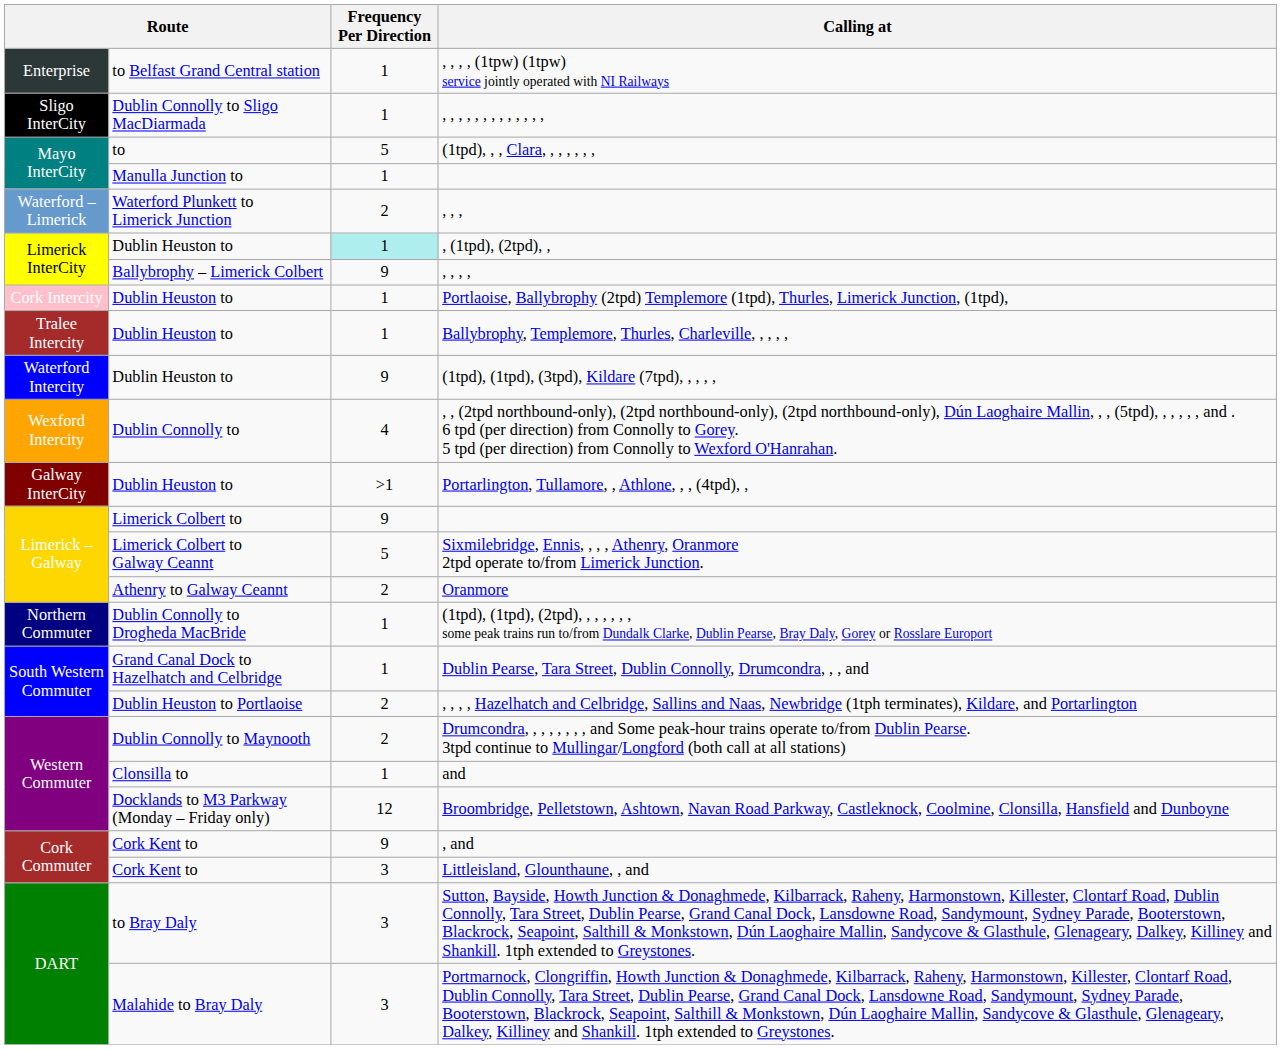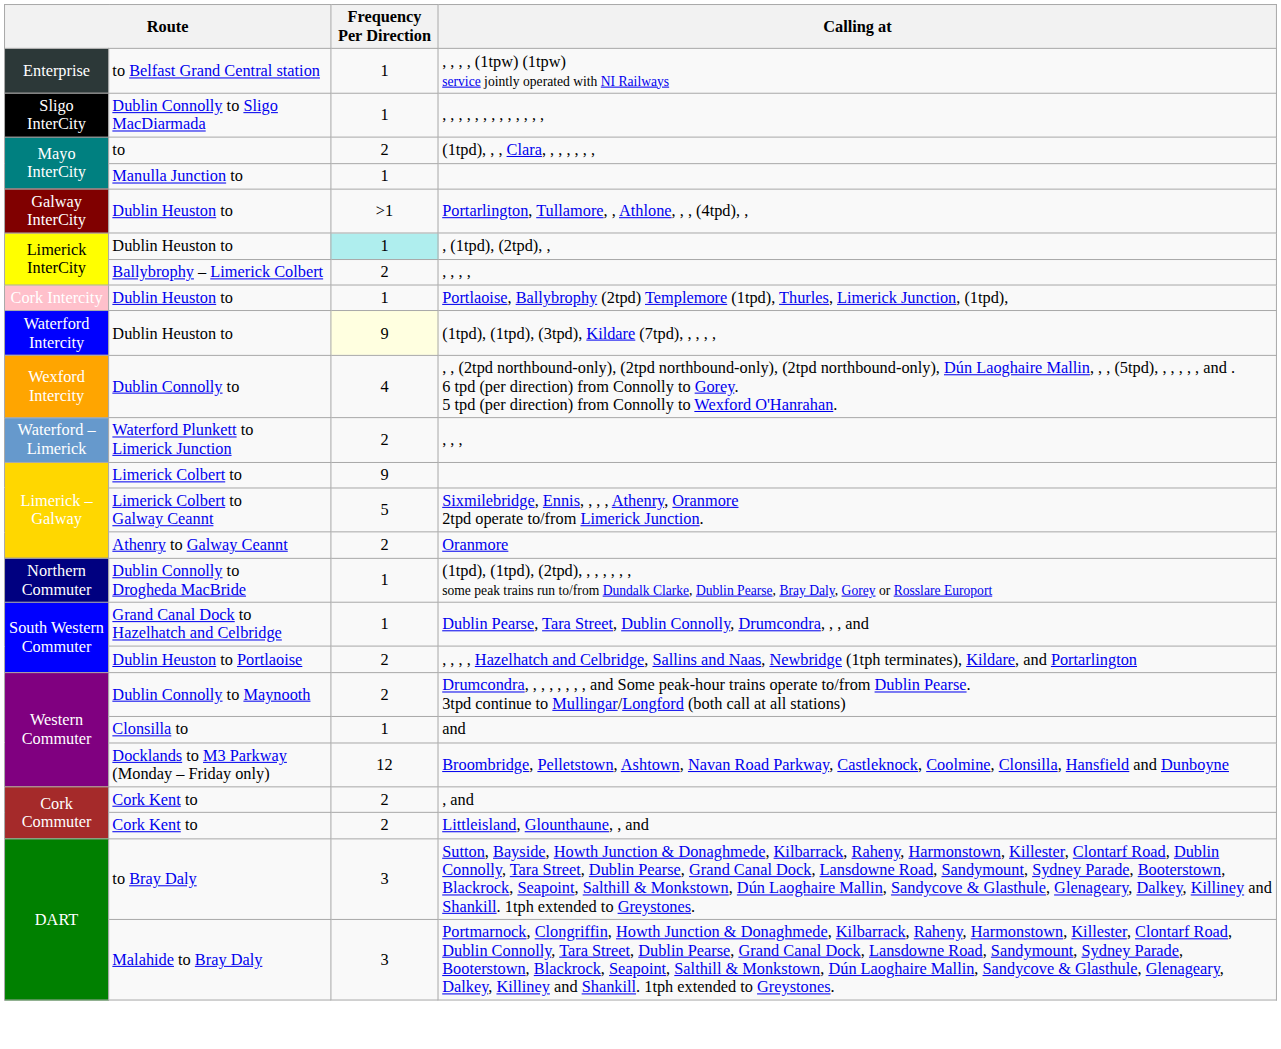 <table class="wikitable">
 <tr>
 <th colspan="2"><strong>Route</strong></th>
 <th><strong>Frequency Per Direction</strong></th>
 <th><strong>Calling at</strong></th>
 </tr>
 <tr>
 <td style="background:#2C3838; color:White" align=center>Enterprise</td>
 <td> to <a href='#'>Belfast Grand Central station</a></td>
 <td align=center>1</td>
 <td>, , , ,  (1tpw)  (1tpw)<br> <small><a href='#'>service</a> jointly operated with <a href='#'>NI Railways</a></small></td>
 </tr>
 <tr>
 <td style="background:Black; color:White" align=center>Sligo InterCity</td>
 <td><a href='#'>Dublin Connolly</a> to <a href='#'>Sligo MacDiarmada</a></td>
 <td align="center">1</td>
 <td>, , , , , , , , , , , , , </td>
 </tr>
 <tr>
 <td rowspan="2" style="background:Teal; color:White" align=center>Mayo InterCity</td>
 <td> to </td>
-<td align=center>5</td>
+<td align=center>2</td>
 <td> (1tpd), , , <a href='#'>Clara</a>,  , , , , , , </td>
 </tr>
 <tr>
 <td><a href='#'>Manulla Junction</a> to </td>
 <td align="center">1</td>
 <td></td>
 </tr>
 <tr>
-<td style="background:#6699CC; color:White" align=center>Waterford – Limerick</td>
-<td><a href='#'>Waterford Plunkett</a> to <a href='#'>Limerick Junction</a></td>
-<td align="center">2</td>
-<td>, , , </td>
+<td style="background:Maroon; color:White" align=center>Galway InterCity</td>
+<td><a href='#'>Dublin Heuston</a> to </td>
+<td align="center">>1</td>
+<td><a href='#'>Portarlington</a>, <a href='#'>Tullamore</a>, , <a href='#'>Athlone</a>, , ,  (4tpd), , </td>
 </tr>
 <tr>
 <td rowspan="2" style="background:Yellow; color:Black" align=center>Limerick InterCity</td>
 <td>Dublin Heuston to </td>
 <td align=center style="background: paleturquoise;">1</td>
 <td>,  (1tpd),  (2tpd), , </td>
 </tr>
 <tr>
 <td><a href='#'>Ballybrophy</a> – <a href='#'>Limerick Colbert</a></td>
-<td align=center>9</td>
+<td align=center>2</td>
 <td>, , , , </td>
 </tr>
 <tr>
 <td style="background:Pink; color:White" align=center>Cork Intercity</td>
 <td><a href='#'>Dublin Heuston</a> to </td>
 <td align="center">1</td>
 <td><a href='#'>Portlaoise</a>, <a href='#'>Ballybrophy</a> (2tpd) <a href='#'>Templemore</a> (1tpd), <a href='#'>Thurles</a>, <a href='#'>Limerick Junction</a>,  (1tpd), </td>
 </tr>
 <tr>
-<td style="background:Brown; color:White" align=center>Tralee Intercity</td>
-<td><a href='#'>Dublin Heuston</a> to </td>
-<td align="center">1</td>
-<td><a href='#'>Ballybrophy</a>, <a href='#'>Templemore</a>, <a href='#'>Thurles</a>, <a href='#'>Charleville</a>, , , , , </td>
-</tr>
-<tr>
 <td style="background:Blue; color:White" align=center>Waterford Intercity</td>
 <td>Dublin Heuston to </td>
-<td align=center>9</td>
+<td align=center style="background: lightyellow;">9</td>
 <td> (1tpd),  (1tpd),  (3tpd), <a href='#'>Kildare</a> (7tpd), , , , , </td>
 </tr>
 <tr>
 <td style="background:Orange; color:White" align=center>Wexford Intercity</td>
 <td><a href='#'>Dublin Connolly</a> to </td>
 <td align="center">4</td>
 <td>, ,  (2tpd northbound-only),  (2tpd northbound-only),  (2tpd northbound-only), <a href='#'>Dún Laoghaire Mallin</a>, , ,  (5tpd), , , , , ,  and .<br>6 tpd (per direction) from Connolly to <a href='#'>Gorey</a>.<br>5 tpd (per direction) from Connolly to <a href='#'>Wexford O'Hanrahan</a>.</td>
 </tr>
 <tr>
-<td style="background:Maroon; color:White" align=center>Galway InterCity</td>
-<td><a href='#'>Dublin Heuston</a> to </td>
-<td align="center">>1</td>
-<td><a href='#'>Portarlington</a>, <a href='#'>Tullamore</a>, , <a href='#'>Athlone</a>, , ,  (4tpd), , </td>
+<td style="background:#6699CC; color:White" align=center>Waterford – Limerick</td>
+<td><a href='#'>Waterford Plunkett</a> to <a href='#'>Limerick Junction</a></td>
+<td align="center">2</td>
+<td>, , , </td>
 </tr>
 <tr>
 <td rowspan="3" style="background:Gold; color:White" align=center>Limerick – Galway</td>
 <td><a href='#'>Limerick Colbert</a> to </td>
 <td align="center">9</td>
 <td></td>
 </tr>
 <tr>
 <td><a href='#'>Limerick Colbert</a> to <a href='#'>Galway Ceannt</a></td>
 <td align="center">5</td>
 <td><a href='#'>Sixmilebridge</a>, <a href='#'>Ennis</a>, , , , <a href='#'>Athenry</a>, <a href='#'>Oranmore</a><br>2tpd operate to/from <a href='#'>Limerick Junction</a>.</td>
 </tr>
 <tr>
 <td><a href='#'>Athenry</a> to <a href='#'>Galway Ceannt</a></td>
 <td align="center">2</td>
 <td><a href='#'>Oranmore</a></td>
 </tr>
 <tr>
 <td style="background:Navy; color:White" align=center>Northern Commuter</td>
 <td><a href='#'>Dublin Connolly</a> to <a href='#'>Drogheda MacBride</a></td>
 <td align="center">1</td>
 <td> (1tpd),  (1tpd),  (2tpd), , , , , , , <br><small>some peak trains run to/from <a href='#'>Dundalk Clarke</a>, <a href='#'>Dublin Pearse</a>, <a href='#'>Bray Daly</a>, <a href='#'>Gorey</a> or <a href='#'>Rosslare Europort</a></small></td>
 </tr>
 <tr>
 <td rowspan="2" style="background:Blue; color:White" align="center">South Western Commuter</td>
 <td><a href='#'>Grand Canal Dock</a> to <a href='#'>Hazelhatch and Celbridge</a></td>
 <td align="center">1</td>
 <td><a href='#'>Dublin Pearse</a>, <a href='#'>Tara Street</a>, <a href='#'>Dublin Connolly</a>, <a href='#'>Drumcondra</a>, , ,  and </td>
 </tr>
 <tr>
 <td><a href='#'>Dublin Heuston</a> to <a href='#'>Portlaoise</a></td>
 <td align="center">2</td>
 <td>, , , , <a href='#'>Hazelhatch and Celbridge</a>, <a href='#'>Sallins and Naas</a>, <a href='#'>Newbridge</a> (1tph terminates), <a href='#'>Kildare</a>,  and <a href='#'>Portarlington</a></td>
 </tr>
 <tr>
 <td rowspan="3" style="background:Purple; color:White" align="center">Western Commuter</td>
 <td><a href='#'>Dublin Connolly</a> to <a href='#'>Maynooth</a></td>
 <td align="center">2</td>
 <td><a href='#'>Drumcondra</a>, , , , , , , ,  and Some peak-hour trains operate to/from <a href='#'>Dublin Pearse</a>.<br>3tpd continue to <a href='#'>Mullingar</a>/<a href='#'>Longford</a> (both call at all stations)</td>
 </tr>
 <tr>
 <td><a href='#'>Clonsilla</a> to </td>
 <td align="center">1</td>
 <td> and </td>
 </tr>
 <tr>
 <td><a href='#'>Docklands</a> to <a href='#'>M3 Parkway</a> (Monday – Friday only)</td>
 <td align="center">12</td>
 <td><a href='#'>Broombridge</a>, <a href='#'>Pelletstown</a>, <a href='#'>Ashtown</a>, <a href='#'>Navan Road Parkway</a>, <a href='#'>Castleknock</a>, <a href='#'>Coolmine</a>, <a href='#'>Clonsilla</a>, <a href='#'>Hansfield</a> and <a href='#'>Dunboyne</a></td>
 </tr>
 <tr>
 <td rowspan="2" style="background:Brown; color:White" align="center">Cork Commuter</td>
 <td><a href='#'>Cork Kent</a> to </td>
-<td align="center">9</td>
+<td align="center">2</td>
 <td>,  and </td>
 </tr>
 <tr>
 <td><a href='#'>Cork Kent</a> to </td>
-<td align="center">3</td>
+<td align="center">2</td>
 <td><a href='#'>Littleisland</a>, <a href='#'>Glounthaune</a>, ,  and </td>
 </tr>
 <tr>
 <td rowspan="2" style="background:Green; color:White" align="center">DART</td>
 <td> to <a href='#'>Bray Daly</a></td>
 <td align="center">3</td>
 <td><a href='#'>Sutton</a>, <a href='#'>Bayside</a>, <a href='#'>Howth Junction & Donaghmede</a>, <a href='#'>Kilbarrack</a>, <a href='#'>Raheny</a>, <a href='#'>Harmonstown</a>, <a href='#'>Killester</a>, <a href='#'>Clontarf Road</a>, <a href='#'>Dublin Connolly</a>, <a href='#'>Tara Street</a>, <a href='#'>Dublin Pearse</a>, <a href='#'>Grand Canal Dock</a>, <a href='#'>Lansdowne Road</a>, <a href='#'>Sandymount</a>, <a href='#'>Sydney Parade</a>, <a href='#'>Booterstown</a>, <a href='#'>Blackrock</a>, <a href='#'>Seapoint</a>, <a href='#'>Salthill & Monkstown</a>, <a href='#'>Dún Laoghaire Mallin</a>, <a href='#'>Sandycove & Glasthule</a>, <a href='#'>Glenageary</a>, <a href='#'>Dalkey</a>, <a href='#'>Killiney</a> and <a href='#'>Shankill</a>. 1tph extended to <a href='#'>Greystones</a>.</td>
 </tr>
 <tr>
 <td><a href='#'>Malahide</a> to <a href='#'>Bray Daly</a></td>
 <td align="center">3</td>
 <td><a href='#'>Portmarnock</a>, <a href='#'>Clongriffin</a>, <a href='#'>Howth Junction & Donaghmede</a>, <a href='#'>Kilbarrack</a>, <a href='#'>Raheny</a>, <a href='#'>Harmonstown</a>, <a href='#'>Killester</a>, <a href='#'>Clontarf Road</a>, <a href='#'>Dublin Connolly</a>, <a href='#'>Tara Street</a>, <a href='#'>Dublin Pearse</a>, <a href='#'>Grand Canal Dock</a>, <a href='#'>Lansdowne Road</a>, <a href='#'>Sandymount</a>, <a href='#'>Sydney Parade</a>, <a href='#'>Booterstown</a>, <a href='#'>Blackrock</a>, <a href='#'>Seapoint</a>, <a href='#'>Salthill & Monkstown</a>, <a href='#'>Dún Laoghaire Mallin</a>, <a href='#'>Sandycove & Glasthule</a>, <a href='#'>Glenageary</a>, <a href='#'>Dalkey</a>, <a href='#'>Killiney</a> and <a href='#'>Shankill</a>. 1tph extended to <a href='#'>Greystones</a>.</td>
 </tr>
 </table>
